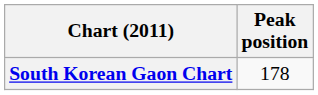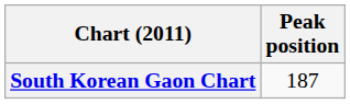 <table class="wikitable plainrowheaders">
 <tr>
 <th scope="col">Chart (2011)</th>
 <th scope="col">Peak<br>position</th>
 </tr>
 <tr>
 <th scope="row"><a href='#'>South Korean Gaon Chart</a></th>
-<td align="center">178</td>
+<td align="center">187</td>
 </tr>
 </table>
